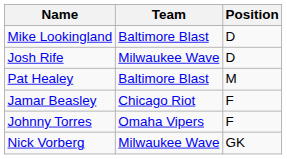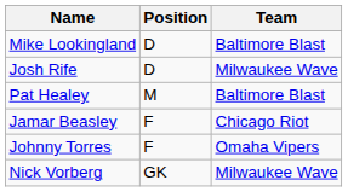 <table class="wikitable">
 <tr>
 <th>Name</th>
+<th>Position</th>
 <th>Team</th>
-<th>Position</th>
 </tr>
 <tr>
 <td><a href='#'>Mike Lookingland</a></td>
+<td>D</td>
 <td><a href='#'>Baltimore Blast</a></td>
-<td>D</td>
 </tr>
 <tr>
 <td><a href='#'>Josh Rife</a></td>
+<td>D</td>
 <td><a href='#'>Milwaukee Wave</a></td>
-<td>D</td>
 </tr>
 <tr>
 <td><a href='#'>Pat Healey</a></td>
+<td>M</td>
 <td><a href='#'>Baltimore Blast</a></td>
-<td>M</td>
 </tr>
 <tr>
 <td><a href='#'>Jamar Beasley</a></td>
+<td>F</td>
 <td><a href='#'>Chicago Riot</a></td>
-<td>F</td>
 </tr>
 <tr>
 <td><a href='#'>Johnny Torres</a></td>
+<td>F</td>
 <td><a href='#'>Omaha Vipers</a></td>
-<td>F</td>
 </tr>
 <tr>
 <td><a href='#'>Nick Vorberg</a></td>
+<td>GK</td>
 <td><a href='#'>Milwaukee Wave</a></td>
-<td>GK</td>
 </tr>
 </table>
